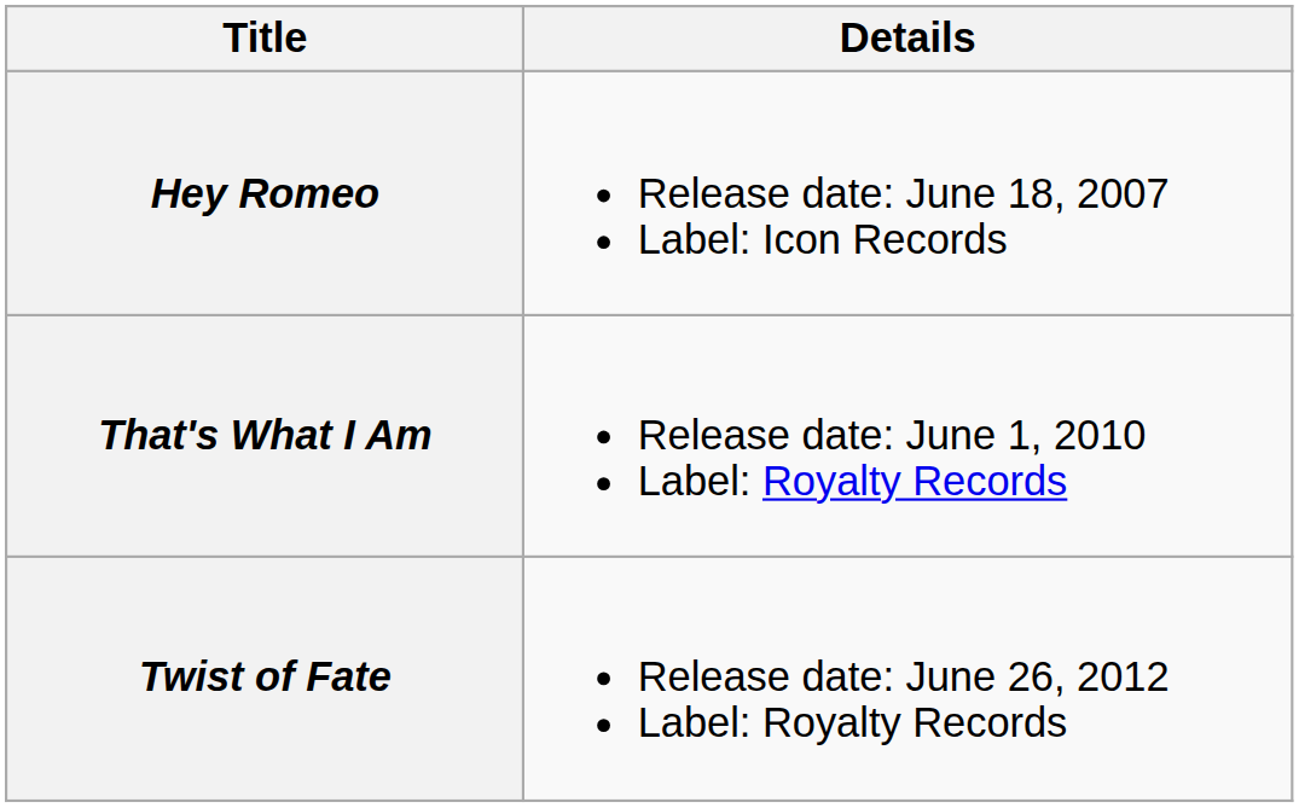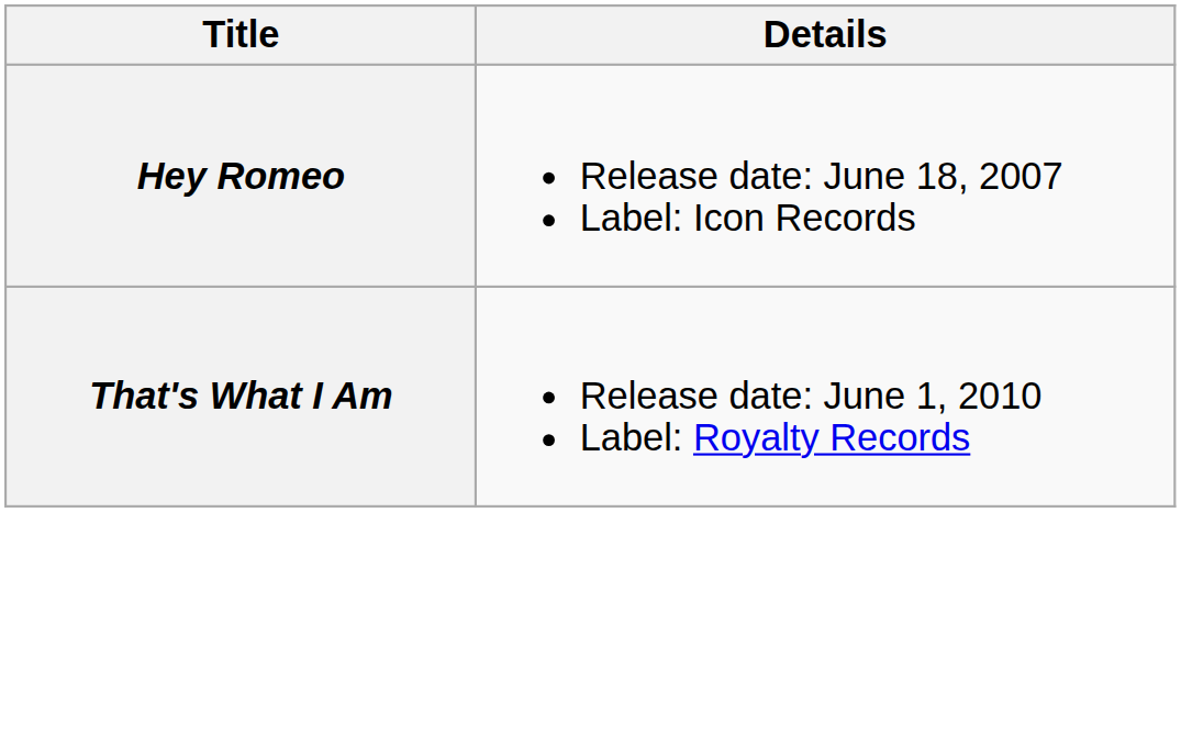 <table class="wikitable plainrowheaders">
 <tr>
 <th style="width:12em;">Title</th>
 <th style="width:18em;">Details</th>
 </tr>
 <tr>
 <th scope="row"><em>Hey Romeo</em></th>
 <td><br><ul><li>Release date: June 18, 2007</li><li>Label: Icon Records</li></ul></td>
 </tr>
 <tr>
 <th scope="row"><em>That's What I Am</em></th>
 <td><br><ul><li>Release date: June 1, 2010</li><li>Label: <a href='#'>Royalty Records</a></li></ul></td>
 </tr>
-<tr>
-<th scope="row"><em>Twist of Fate</em></th>
-<td><br><ul><li>Release date: June 26, 2012</li><li>Label: Royalty Records</li></ul></td>
-</tr>
 </table>
